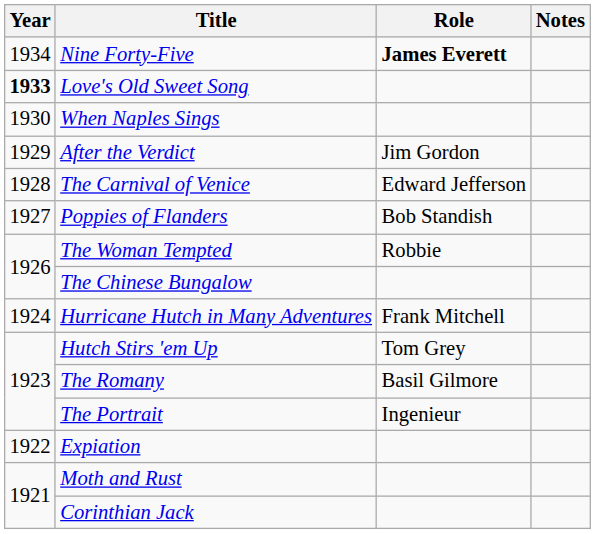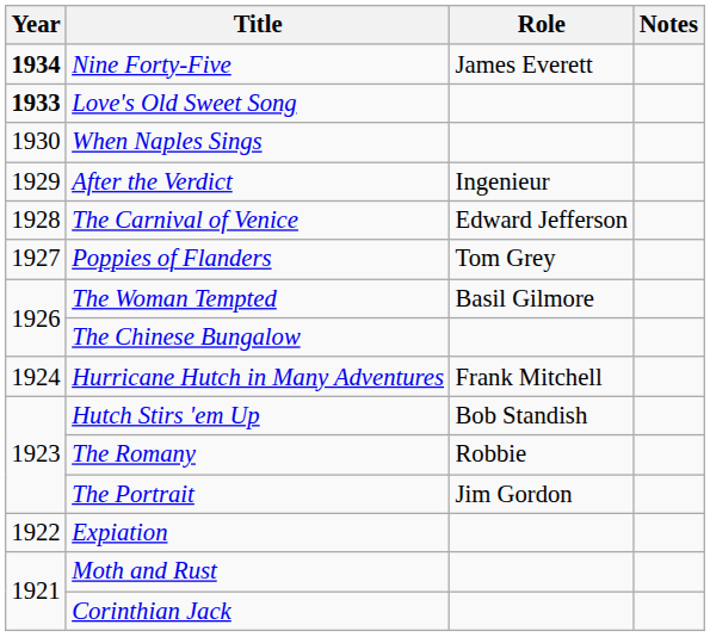 <table class="wikitable sortable">
 <tr>
 <th>Year</th>
 <th>Title</th>
 <th>Role</th>
 <th class="unsortable">Notes</th>
 </tr>
 <tr>
-<td>1934</td>
+<td><strong>1934</strong></td>
 <td><em><a href='#'>Nine Forty-Five</a></em></td>
-<td><strong>James Everett</strong></td>
+<td>James Everett</td>
 <td></td>
 </tr>
 <tr>
 <td><strong>1933</strong></td>
 <td><em><a href='#'>Love's Old Sweet Song</a></em></td>
 <td></td>
 <td></td>
 </tr>
 <tr>
 <td>1930</td>
 <td><em><a href='#'>When Naples Sings</a></em></td>
 <td></td>
 <td></td>
 </tr>
 <tr>
 <td>1929</td>
 <td><em><a href='#'>After the Verdict</a></em></td>
-<td>Jim Gordon</td>
+<td>Ingenieur</td>
 <td></td>
 </tr>
 <tr>
 <td>1928</td>
 <td><em><a href='#'>The Carnival of Venice</a></em></td>
 <td>Edward Jefferson</td>
 </tr>
 <tr>
 <td>1927</td>
 <td><em><a href='#'>Poppies of Flanders</a></em></td>
-<td>Bob Standish</td>
+<td>Tom Grey</td>
 <td></td>
 </tr>
 <tr>
 <td rowspan=2>1926</td>
 <td><em><a href='#'>The Woman Tempted</a></em></td>
-<td>Robbie</td>
+<td>Basil Gilmore</td>
 <td></td>
 </tr>
 <tr>
 <td><em><a href='#'>The Chinese Bungalow</a></em></td>
 <td></td>
 <td></td>
 </tr>
 <tr>
 <td>1924</td>
 <td><em><a href='#'>Hurricane Hutch in Many Adventures</a></em></td>
 <td>Frank Mitchell</td>
 <td></td>
 </tr>
 <tr>
 <td rowspan=3>1923</td>
 <td><em><a href='#'>Hutch Stirs 'em Up</a></em></td>
-<td>Tom Grey</td>
+<td>Bob Standish</td>
 <td></td>
 </tr>
 <tr>
 <td><em><a href='#'>The Romany</a></em></td>
-<td>Basil Gilmore</td>
+<td>Robbie</td>
 <td></td>
 </tr>
 <tr>
 <td><em><a href='#'>The Portrait</a></em></td>
-<td>Ingenieur</td>
+<td>Jim Gordon</td>
 <td></td>
 </tr>
 <tr>
 <td>1922</td>
 <td><em><a href='#'>Expiation</a></em></td>
 <td></td>
 <td></td>
 </tr>
 <tr>
 <td rowspan=2>1921</td>
 <td><em><a href='#'>Moth and Rust</a></em></td>
 <td></td>
 <td></td>
 </tr>
 <tr>
 <td><em><a href='#'>Corinthian Jack</a></em></td>
 <td></td>
 <td></td>
 </tr>
 </table>
